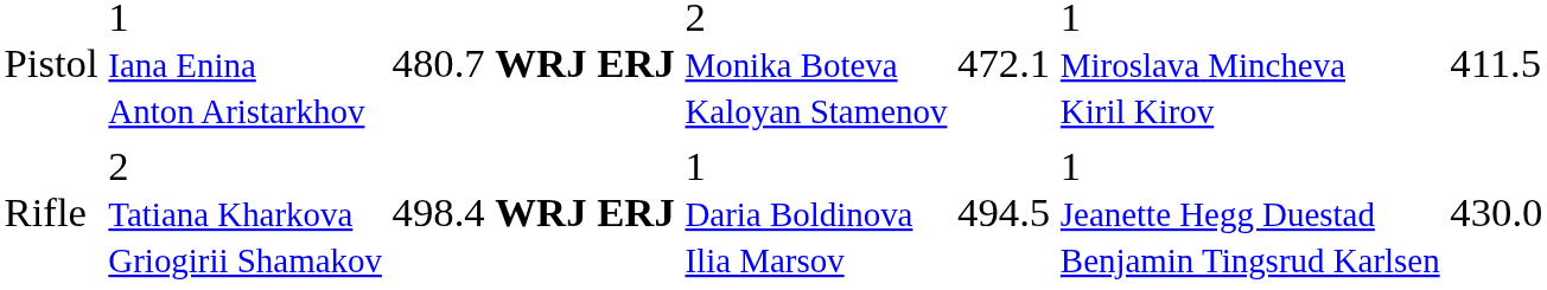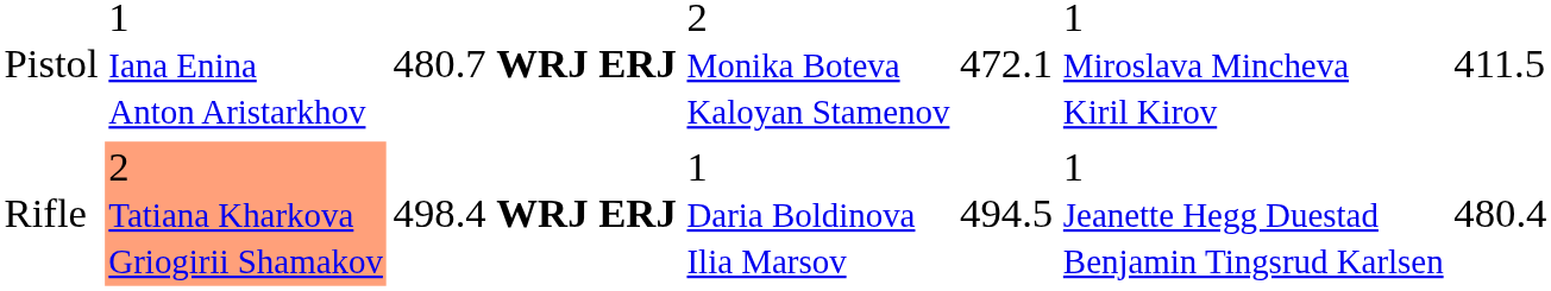 <table>
 <tr>
 <td>Pistol</td>
 <td> 1<small><br><a href='#'>Iana Enina</a><br><a href='#'>Anton Aristarkhov</a></small></td>
 <td>480.7 <strong>WRJ ERJ</strong></td>
 <td> 2<small><br><a href='#'>Monika Boteva</a><br><a href='#'>Kaloyan Stamenov</a></small></td>
 <td>472.1</td>
 <td> 1<small><br><a href='#'>Miroslava Mincheva</a><br><a href='#'>Kiril Kirov</a></small></td>
 <td>411.5</td>
 </tr>
 <tr>
 <td>Rifle</td>
-<td> 2<small><br><a href='#'>Tatiana Kharkova</a><br><a href='#'>Griogirii Shamakov</a></small></td>
+<td style="background: lightsalmon;"> 2<small><br><a href='#'>Tatiana Kharkova</a><br><a href='#'>Griogirii Shamakov</a></small></td>
 <td>498.4 <strong>WRJ ERJ</strong></td>
 <td> 1<small><br><a href='#'>Daria Boldinova</a><br><a href='#'>Ilia Marsov</a></small></td>
 <td>494.5</td>
 <td> 1<small><br><a href='#'>Jeanette Hegg Duestad</a><br><a href='#'>Benjamin Tingsrud Karlsen</a></small></td>
-<td>430.0</td>
+<td>480.4</td>
 </tr>
 </table>
